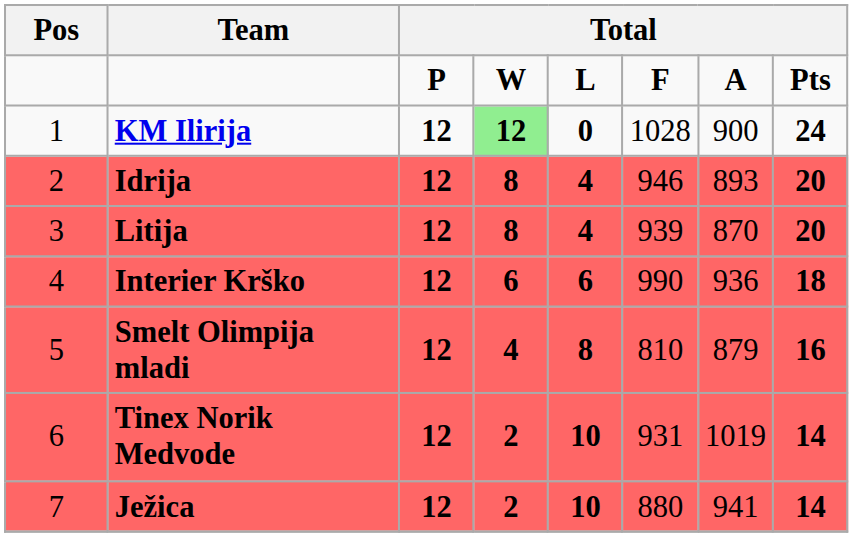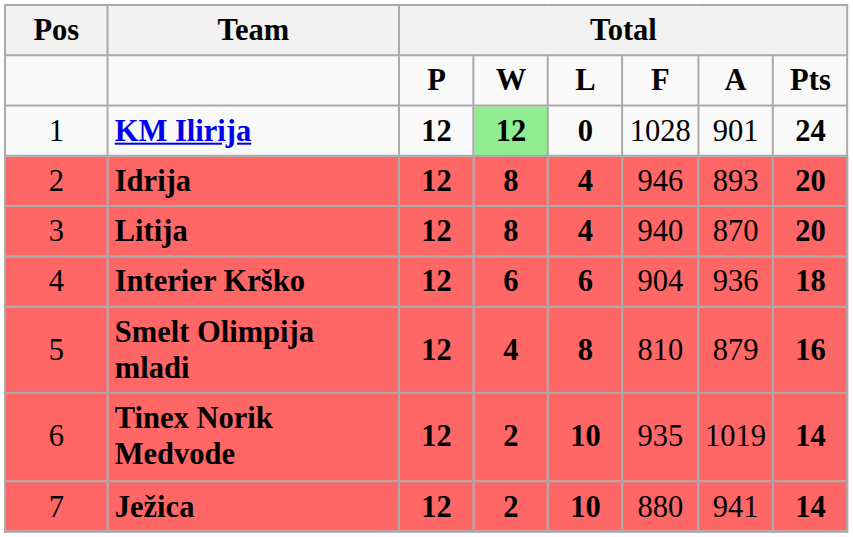 <table class=wikitable style="text-align: center; font-size:95%">
 <tr>
 <th width="44">Pos</th>
 <th width="138">Team</th>
 <th colspan=7>Total</th>
 </tr>
 <tr>
 <td></td>
 <td></td>
 <td width="30"><strong>P</strong></td>
 <td width="30"><strong>W</strong></td>
 <td width="30"><strong>L</strong></td>
 <td width="30"><strong>F</strong></td>
 <td width="30"><strong>A</strong></td>
 <td width="30"><strong>Pts</strong></td>
 </tr>
 <tr>
 <td>1</td>
 <td align="left"><strong><a href='#'>KM Ilirija</a></strong></td>
 <td><strong>12</strong></td>
 <td style="background: lightgreen;"><strong>12</strong></td>
 <td><strong>0</strong></td>
 <td>1028</td>
-<td>900</td>
+<td>901</td>
 <td><strong>24</strong></td>
 </tr>
 <tr bgcolor="#ff6666">
 <td>2</td>
 <td align="left"><strong>Idrija</strong></td>
 <td><strong>12</strong></td>
 <td><strong>8</strong></td>
 <td><strong>4</strong></td>
 <td>946</td>
 <td>893</td>
 <td><strong>20</strong></td>
 </tr>
 <tr bgcolor="#ff6666">
 <td>3</td>
 <td align="left"><strong>Litija</strong></td>
 <td><strong>12</strong></td>
 <td><strong>8</strong></td>
 <td><strong>4</strong></td>
-<td>939</td>
+<td>940</td>
 <td>870</td>
 <td><strong>20</strong></td>
 </tr>
 <tr bgcolor="#ff6666">
 <td>4</td>
 <td align="left"><strong>Interier Krško</strong></td>
 <td><strong>12</strong></td>
 <td><strong>6</strong></td>
 <td><strong>6</strong></td>
-<td>990</td>
+<td>904</td>
 <td>936</td>
 <td><strong>18</strong></td>
 </tr>
 <tr bgcolor="#ff6666">
 <td>5</td>
 <td align="left"><strong>Smelt Olimpija mladi</strong></td>
 <td><strong>12</strong></td>
 <td><strong>4</strong></td>
 <td><strong>8</strong></td>
 <td>810</td>
 <td>879</td>
 <td><strong>16</strong></td>
 </tr>
 <tr bgcolor="#ff6666">
 <td>6</td>
 <td align="left"><strong>Tinex Norik Medvode</strong></td>
 <td><strong>12</strong></td>
 <td><strong>2</strong></td>
 <td><strong>10</strong></td>
-<td>931</td>
+<td>935</td>
 <td>1019</td>
 <td><strong>14</strong></td>
 </tr>
 <tr bgcolor="#ff6666">
 <td>7</td>
 <td align="left"><strong>Ježica</strong></td>
 <td><strong>12</strong></td>
 <td><strong>2</strong></td>
 <td><strong>10</strong></td>
 <td>880</td>
 <td>941</td>
 <td><strong>14</strong></td>
 </tr>
 <tr>
 </tr>
 </table>
